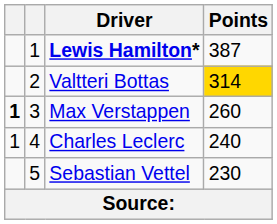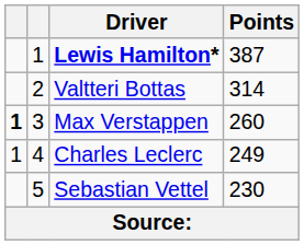 <table class="wikitable" style="font-size: 85%;">
 <tr>
 <th></th>
 <th></th>
 <th>Driver</th>
 <th>Points</th>
 </tr>
 <tr>
 <td align="left"></td>
 <td align="center">1</td>
 <td> <strong><a href='#'>Lewis Hamilton</a>*</strong></td>
 <td align="left">387</td>
 </tr>
 <tr>
 <td align="left"></td>
 <td align="center">2</td>
 <td> <a href='#'>Valtteri Bottas</a></td>
-<td align="left" style="background: gold;">314</td>
+<td align="left">314</td>
 </tr>
 <tr>
 <td align="left"><strong> 1</strong></td>
 <td align="center">3</td>
 <td> <a href='#'>Max Verstappen</a></td>
 <td align="left">260</td>
 </tr>
 <tr>
 <td align="left"> 1</td>
 <td align="center">4</td>
 <td> <a href='#'>Charles Leclerc</a></td>
-<td align="left">240</td>
+<td align="left">249</td>
 </tr>
 <tr>
 <td align="left"></td>
 <td align="center">5</td>
 <td> <a href='#'>Sebastian Vettel</a></td>
 <td align="left">230</td>
 </tr>
 <tr>
 <th colspan="4" align="center">Source:</th>
 </tr>
 </table>
